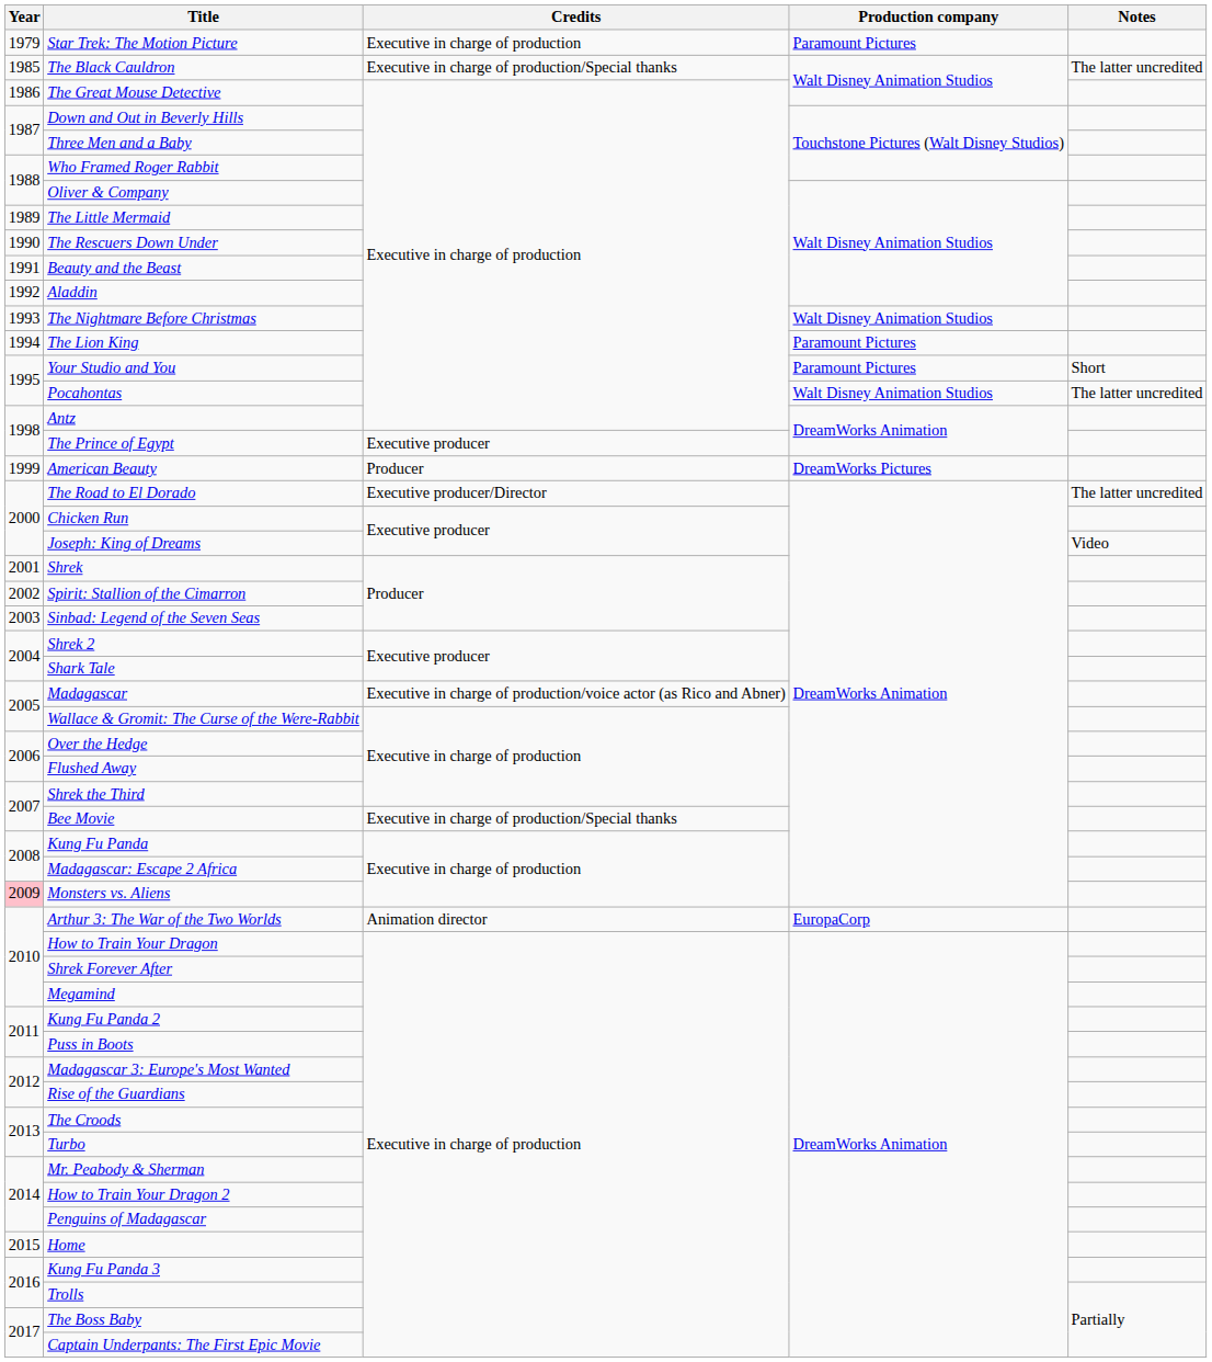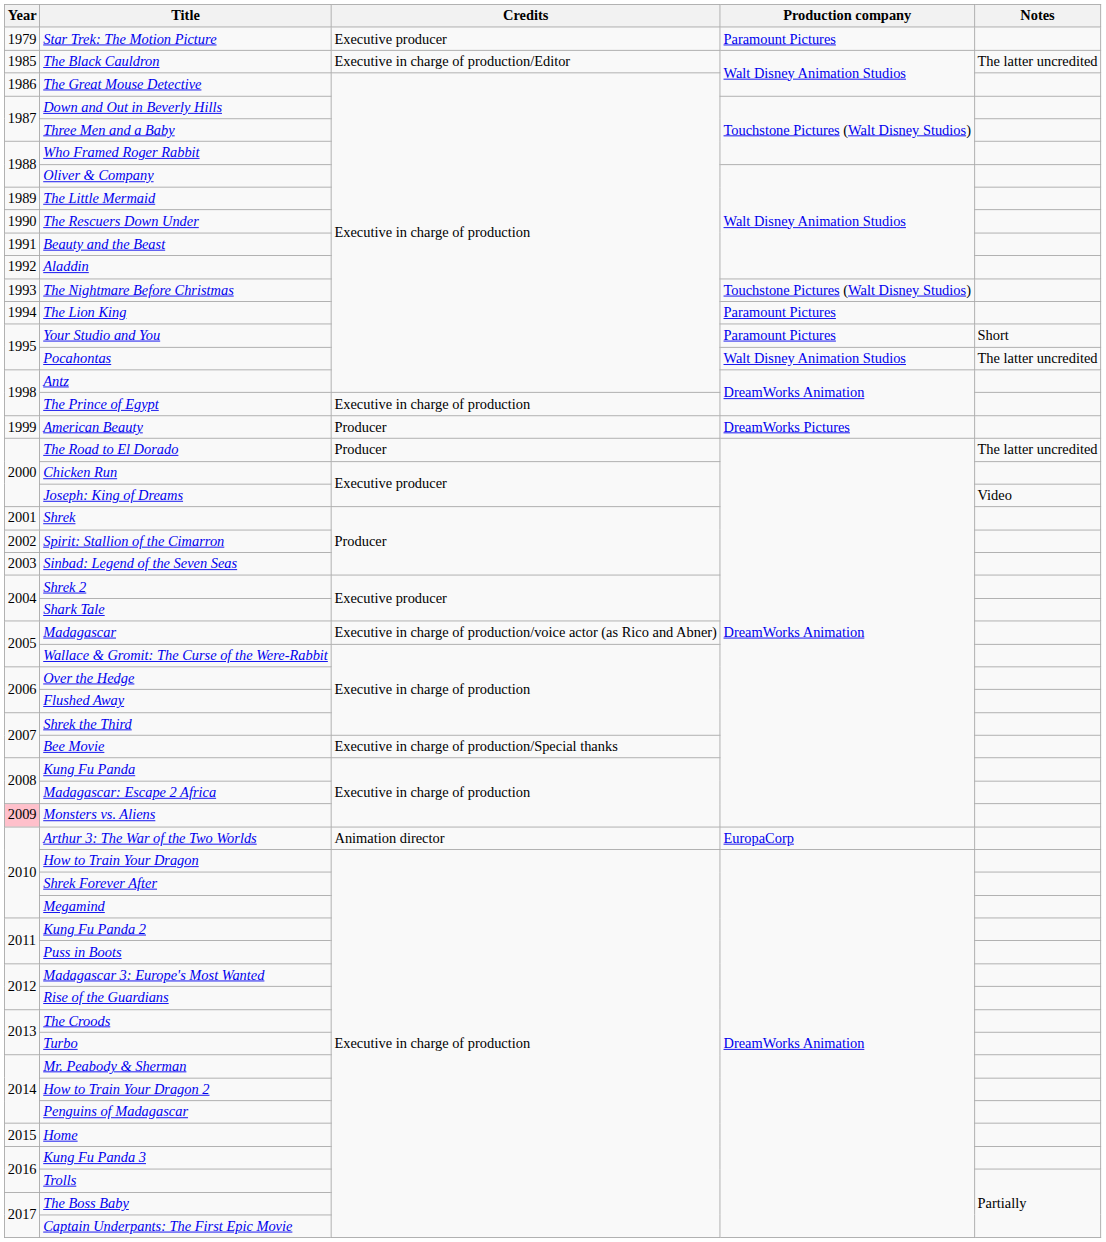 <table class="wikitable sortable">
 <tr>
 <th>Year</th>
 <th>Title</th>
 <th>Credits</th>
 <th>Production company</th>
 <th>Notes</th>
 </tr>
 <tr>
 <td>1979</td>
 <td><em><a href='#'>Star Trek: The Motion Picture</a></em></td>
-<td>Executive in charge of production</td>
+<td>Executive producer</td>
 <td><a href='#'>Paramount Pictures</a></td>
 <td></td>
 </tr>
 <tr>
 <td>1985</td>
 <td><em><a href='#'>The Black Cauldron</a></em></td>
-<td>Executive in charge of production/Special thanks</td>
+<td>Executive in charge of production/Editor</td>
 <td rowspan="2"><a href='#'>Walt Disney Animation Studios</a></td>
 <td>The latter uncredited</td>
 </tr>
 <tr>
 <td>1986</td>
 <td><em><a href='#'>The Great Mouse Detective</a></em></td>
 <td rowspan="14">Executive in charge of production</td>
 <td></td>
 </tr>
 <tr>
 <td rowspan="2">1987</td>
 <td><em><a href='#'>Down and Out in Beverly Hills</a></em></td>
 <td rowspan="3"><a href='#'>Touchstone Pictures</a> (<a href='#'>Walt Disney Studios</a>)</td>
 <td></td>
 </tr>
 <tr>
 <td><em><a href='#'>Three Men and a Baby</a></em></td>
 <td></td>
 </tr>
 <tr>
 <td rowspan="2">1988</td>
 <td><em><a href='#'>Who Framed Roger Rabbit</a></em></td>
 <td></td>
 </tr>
 <tr>
 <td><em><a href='#'>Oliver & Company</a></em></td>
 <td rowspan="5"><a href='#'>Walt Disney Animation Studios</a></td>
 <td></td>
 </tr>
 <tr>
 <td>1989</td>
 <td><em><a href='#'>The Little Mermaid</a></em></td>
 <td></td>
 </tr>
 <tr>
 <td>1990</td>
 <td><em><a href='#'>The Rescuers Down Under</a></em></td>
 <td></td>
 </tr>
 <tr>
 <td>1991</td>
 <td><em><a href='#'>Beauty and the Beast</a></em></td>
 <td></td>
 </tr>
 <tr>
 <td>1992</td>
 <td><em><a href='#'>Aladdin</a></em></td>
 <td></td>
 </tr>
 <tr>
 <td>1993</td>
 <td><em><a href='#'>The Nightmare Before Christmas</a></em></td>
-<td><a href='#'>Walt Disney Animation Studios</a></td>
+<td><a href='#'>Touchstone Pictures</a> (<a href='#'>Walt Disney Studios</a>)</td>
 <td></td>
 </tr>
 <tr>
 <td>1994</td>
 <td><em><a href='#'>The Lion King</a></em></td>
 <td><a href='#'>Paramount Pictures</a></td>
 <td></td>
 </tr>
 <tr>
 <td rowspan="2">1995</td>
 <td><em><a href='#'>Your Studio and You</a></em></td>
 <td><a href='#'>Paramount Pictures</a></td>
 <td>Short</td>
 </tr>
 <tr>
 <td><em><a href='#'>Pocahontas</a></em></td>
 <td><a href='#'>Walt Disney Animation Studios</a></td>
 <td>The latter uncredited</td>
 </tr>
 <tr>
 <td rowspan="2">1998</td>
 <td><em><a href='#'>Antz</a></em></td>
 <td rowspan="2"><a href='#'>DreamWorks Animation</a></td>
 <td></td>
 </tr>
 <tr>
 <td><em><a href='#'>The Prince of Egypt</a></em></td>
-<td>Executive producer</td>
+<td>Executive in charge of production</td>
 <td></td>
 </tr>
 <tr>
 <td>1999</td>
 <td><em><a href='#'>American Beauty</a></em></td>
 <td>Producer</td>
 <td><a href='#'>DreamWorks Pictures</a></td>
 <td></td>
 </tr>
 <tr>
 <td rowspan="3">2000</td>
 <td><em><a href='#'>The Road to El Dorado</a></em></td>
-<td>Executive producer/Director</td>
+<td>Producer</td>
 <td rowspan="17"><a href='#'>DreamWorks Animation</a></td>
 <td>The latter uncredited</td>
 </tr>
 <tr>
 <td><em><a href='#'>Chicken Run</a></em></td>
 <td rowspan="2">Executive producer</td>
 <td></td>
 </tr>
 <tr>
 <td><em><a href='#'>Joseph: King of Dreams</a></em></td>
 <td>Video</td>
 </tr>
 <tr>
 <td>2001</td>
 <td><em><a href='#'>Shrek</a></em></td>
 <td rowspan="3">Producer</td>
 <td></td>
 </tr>
 <tr>
 <td>2002</td>
 <td><em><a href='#'>Spirit: Stallion of the Cimarron</a></em></td>
 <td></td>
 </tr>
 <tr>
 <td>2003</td>
 <td><em><a href='#'>Sinbad: Legend of the Seven Seas</a></em></td>
 <td></td>
 </tr>
 <tr>
 <td rowspan="2">2004</td>
 <td><em><a href='#'>Shrek 2</a></em></td>
 <td rowspan="2">Executive producer</td>
 <td></td>
 </tr>
 <tr>
 <td><em><a href='#'>Shark Tale</a></em></td>
 <td></td>
 </tr>
 <tr>
 <td rowspan="2">2005</td>
 <td><em><a href='#'>Madagascar</a></em></td>
 <td>Executive in charge of production/voice actor (as Rico and Abner)</td>
 <td></td>
 </tr>
 <tr>
 <td><em><a href='#'>Wallace & Gromit: The Curse of the Were-Rabbit</a></em></td>
 <td rowspan="4">Executive in charge of production</td>
 <td></td>
 </tr>
 <tr>
 <td rowspan="2">2006</td>
 <td><em><a href='#'>Over the Hedge</a></em></td>
 <td></td>
 </tr>
 <tr>
 <td><em><a href='#'>Flushed Away</a></em></td>
 <td></td>
 </tr>
 <tr>
 <td rowspan="2">2007</td>
 <td><em><a href='#'>Shrek the Third</a></em></td>
 <td></td>
 </tr>
 <tr>
 <td><em><a href='#'>Bee Movie</a></em></td>
 <td>Executive in charge of production/Special thanks</td>
 <td></td>
 </tr>
 <tr>
 <td rowspan="2">2008</td>
 <td><em><a href='#'>Kung Fu Panda</a></em></td>
 <td rowspan="3">Executive in charge of production</td>
 <td></td>
 </tr>
 <tr>
 <td><em><a href='#'>Madagascar: Escape 2 Africa</a></em></td>
 <td></td>
 </tr>
 <tr>
 <td style="background: pink;">2009</td>
 <td><em><a href='#'>Monsters vs. Aliens</a></em></td>
 <td></td>
 </tr>
 <tr>
 <td rowspan="4">2010</td>
 <td><em><a href='#'>Arthur 3: The War of the Two Worlds</a></em></td>
 <td>Animation director</td>
 <td><a href='#'>EuropaCorp</a></td>
 <td></td>
 </tr>
 <tr>
 <td><em><a href='#'>How to Train Your Dragon</a></em></td>
 <td rowspan="17">Executive in charge of production</td>
 <td rowspan="17"><a href='#'>DreamWorks Animation</a></td>
 <td></td>
 </tr>
 <tr>
 <td><em><a href='#'>Shrek Forever After</a></em></td>
 <td></td>
 </tr>
 <tr>
 <td><em><a href='#'>Megamind</a></em></td>
 <td></td>
 </tr>
 <tr>
 <td rowspan="2">2011</td>
 <td><em><a href='#'>Kung Fu Panda 2</a></em></td>
 <td></td>
 </tr>
 <tr>
 <td><em><a href='#'>Puss in Boots</a></em></td>
 <td></td>
 </tr>
 <tr>
 <td rowspan="2">2012</td>
 <td><em><a href='#'>Madagascar 3: Europe's Most Wanted</a></em></td>
 <td></td>
 </tr>
 <tr>
 <td><em><a href='#'>Rise of the Guardians</a></em></td>
 <td></td>
 </tr>
 <tr>
 <td rowspan="2">2013</td>
 <td><em><a href='#'>The Croods</a></em></td>
 <td></td>
 </tr>
 <tr>
 <td><em><a href='#'>Turbo</a></em></td>
 <td></td>
 </tr>
 <tr>
 <td rowspan="3">2014</td>
 <td><em><a href='#'>Mr. Peabody & Sherman</a></em></td>
 <td></td>
 </tr>
 <tr>
 <td><em><a href='#'>How to Train Your Dragon 2</a></em></td>
 <td></td>
 </tr>
 <tr>
 <td><em><a href='#'>Penguins of Madagascar</a></em></td>
 <td></td>
 </tr>
 <tr>
 <td>2015</td>
 <td><em><a href='#'>Home</a></em></td>
 <td></td>
 </tr>
 <tr>
 <td rowspan="2">2016</td>
 <td><em><a href='#'>Kung Fu Panda 3</a></em></td>
 <td></td>
 </tr>
 <tr>
 <td><em><a href='#'>Trolls</a></em></td>
 <td rowspan="3">Partially</td>
 </tr>
 <tr>
 <td rowspan="2">2017</td>
 <td><em><a href='#'>The Boss Baby</a></em></td>
 </tr>
 <tr>
 <td><em><a href='#'>Captain Underpants: The First Epic Movie</a></em></td>
 </tr>
 </table>
